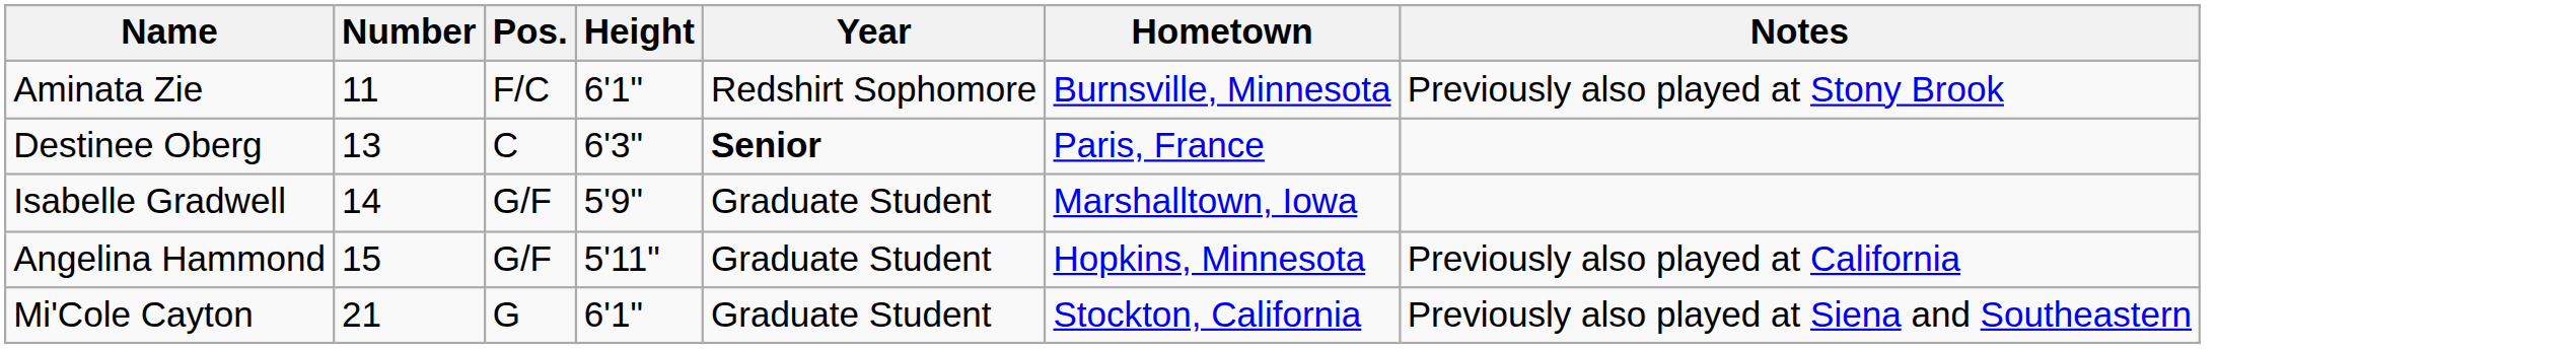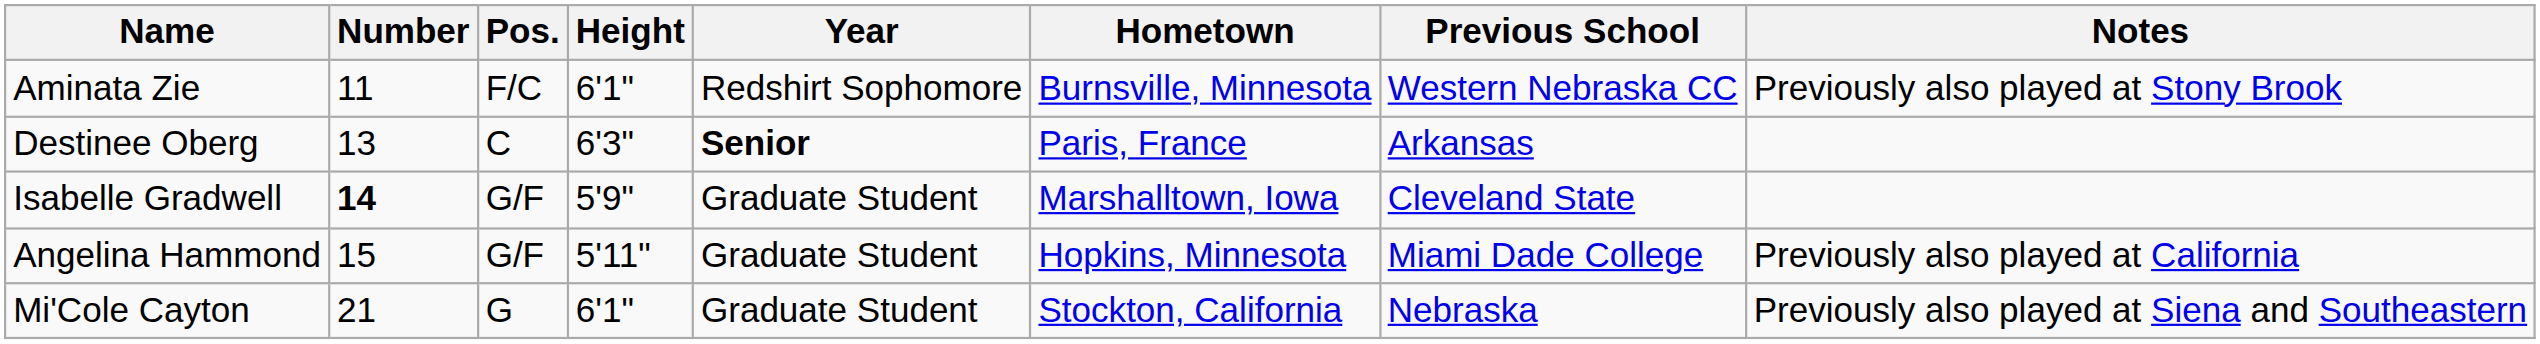 <table class="wikitable sortable" border="1">
 <tr>
 <th>Name</th>
 <th>Number</th>
 <th>Pos.</th>
 <th>Height</th>
 <th>Year</th>
 <th>Hometown</th>
+<th>Previous School</th>
 <th class="unsortable">Notes</th>
 </tr>
 <tr>
 <td>Aminata Zie</td>
 <td>11</td>
 <td>F/C</td>
 <td>6'1"</td>
 <td>Redshirt Sophomore</td>
 <td><a href='#'>Burnsville, Minnesota</a></td>
+<td><a href='#'>Western Nebraska CC</a></td>
 <td>Previously also played at <a href='#'>Stony Brook</a></td>
 </tr>
 <tr>
 <td>Destinee Oberg</td>
 <td>13</td>
 <td>C</td>
 <td>6'3"</td>
 <td><strong>Senior</strong></td>
 <td><a href='#'>Paris, France</a></td>
+<td><a href='#'>Arkansas</a></td>
 <td></td>
 </tr>
 <tr>
 <td>Isabelle Gradwell</td>
-<td>14</td>
+<td><strong>14</strong></td>
 <td>G/F</td>
 <td>5'9"</td>
 <td>Graduate Student</td>
 <td><a href='#'>Marshalltown, Iowa</a></td>
+<td><a href='#'>Cleveland State</a></td>
 <td></td>
 </tr>
 <tr>
 <td>Angelina Hammond</td>
 <td>15</td>
 <td>G/F</td>
 <td>5'11"</td>
 <td>Graduate Student</td>
 <td><a href='#'>Hopkins, Minnesota</a></td>
+<td><a href='#'>Miami Dade College</a></td>
 <td>Previously also played at <a href='#'>California</a></td>
 </tr>
 <tr>
 <td>Mi'Cole Cayton</td>
 <td>21</td>
 <td>G</td>
 <td>6'1"</td>
 <td>Graduate Student</td>
 <td><a href='#'>Stockton, California</a></td>
+<td><a href='#'>Nebraska</a></td>
 <td>Previously also played at <a href='#'>Siena</a> and <a href='#'>Southeastern</a></td>
 </tr>
 </table>
